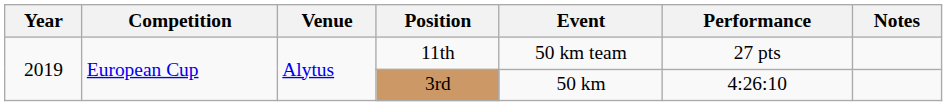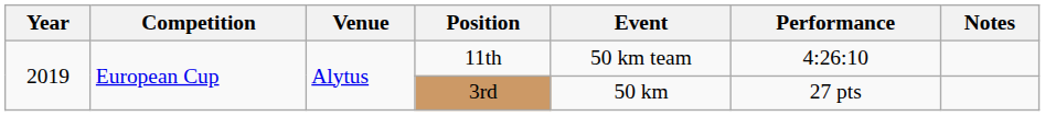 <table class="wikitable" width=55% style="font-size:90%; text-align:center;">
 <tr>
 <th>Year</th>
 <th>Competition</th>
 <th>Venue</th>
 <th>Position</th>
 <th>Event</th>
 <th>Performance</th>
 <th>Notes</th>
 </tr>
 <tr>
 <td rowspan=2>2019</td>
 <td rowspan=2 align=left><a href='#'>European Cup</a></td>
 <td rowspan=2 align=left> <a href='#'>Alytus</a></td>
 <td>11th</td>
 <td>50 km team</td>
-<td>27 pts</td>
+<td>4:26:10</td>
 <td></td>
 </tr>
 <tr>
 <td bgcolor=cc9966>3rd</td>
 <td>50 km</td>
-<td>4:26:10</td>
+<td>27 pts</td>
 <td></td>
 </tr>
 </table>
